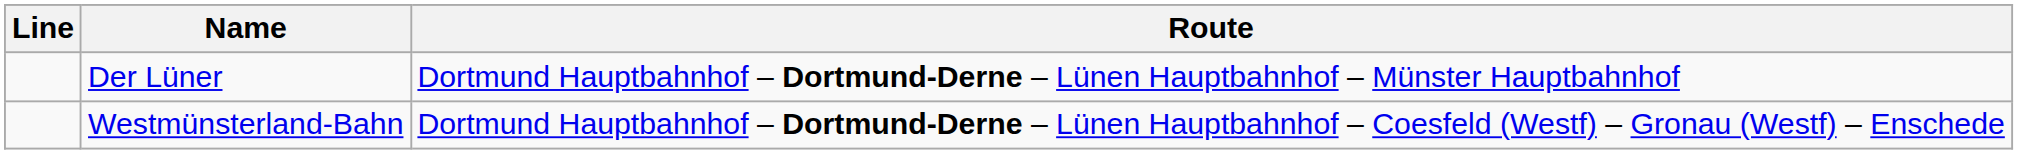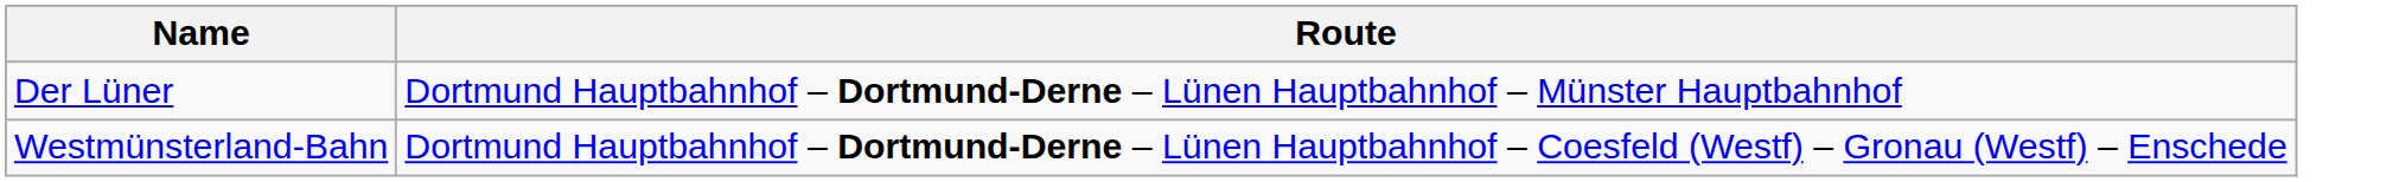 <table class="wikitable">
 <tr>
-<th>Line</th>
 <th>Name</th>
 <th>Route</th>
 </tr>
 <tr>
-<td></td>
 <td><a href='#'>Der Lüner</a></td>
 <td><a href='#'>Dortmund Hauptbahnhof</a> – <strong>Dortmund-Derne</strong> – <a href='#'>Lünen Hauptbahnhof</a> – <a href='#'>Münster Hauptbahnhof</a></td>
 </tr>
 <tr>
-<td></td>
 <td><a href='#'>Westmünsterland-Bahn</a></td>
 <td><a href='#'>Dortmund Hauptbahnhof</a> – <strong>Dortmund-Derne</strong> – <a href='#'>Lünen Hauptbahnhof</a> – <a href='#'>Coesfeld (Westf)</a> – <a href='#'>Gronau (Westf)</a> – <a href='#'>Enschede</a></td>
 </tr>
 </table>
